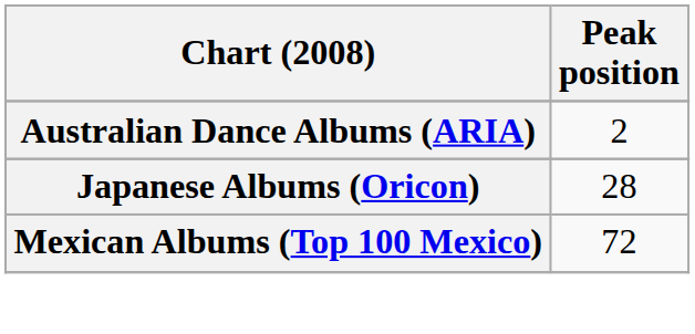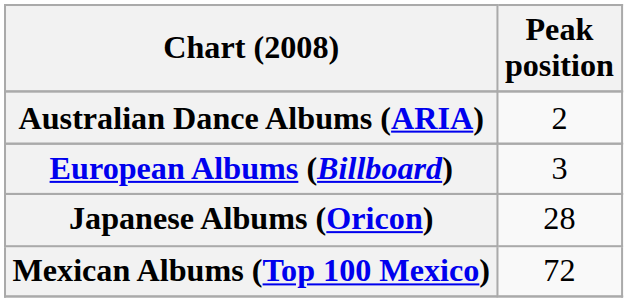 <table class="wikitable sortable plainrowheaders" style="text-align:center">
 <tr>
 <th scope="col">Chart (2008)</th>
 <th scope="col">Peak<br>position</th>
 </tr>
 <tr>
 </tr>
 <tr>
 <th scope="row">Australian Dance Albums (<a href='#'>ARIA</a>)</th>
 <td>2</td>
 </tr>
 <tr>
 </tr>
 <tr>
 </tr>
 <tr>
 </tr>
 <tr>
 </tr>
 <tr>
 </tr>
 <tr>
 </tr>
 <tr>
+</tr>
+<tr>
+<th scope="row"><a href='#'>European Albums</a> (<em><a href='#'>Billboard</a></em>)</th>
+<td>3</td>
 </tr>
 <tr>
 </tr>
 <tr>
 </tr>
 <tr>
 </tr>
 <tr>
 </tr>
 <tr>
 </tr>
 <tr>
 <th scope="row">Japanese Albums (<a href='#'>Oricon</a>)</th>
 <td>28</td>
 </tr>
 <tr>
 <th scope="row">Mexican Albums (<a href='#'>Top 100 Mexico</a>)</th>
 <td>72</td>
 </tr>
 <tr>
 </tr>
 <tr>
 </tr>
 <tr>
 </tr>
 <tr>
 </tr>
 <tr>
 </tr>
 <tr>
 </tr>
 <tr>
 </tr>
 <tr>
 </tr>
 <tr>
 </tr>
 <tr>
 </tr>
 <tr>
 </tr>
 <tr>
 </tr>
 <tr>
 </tr>
 </table>
